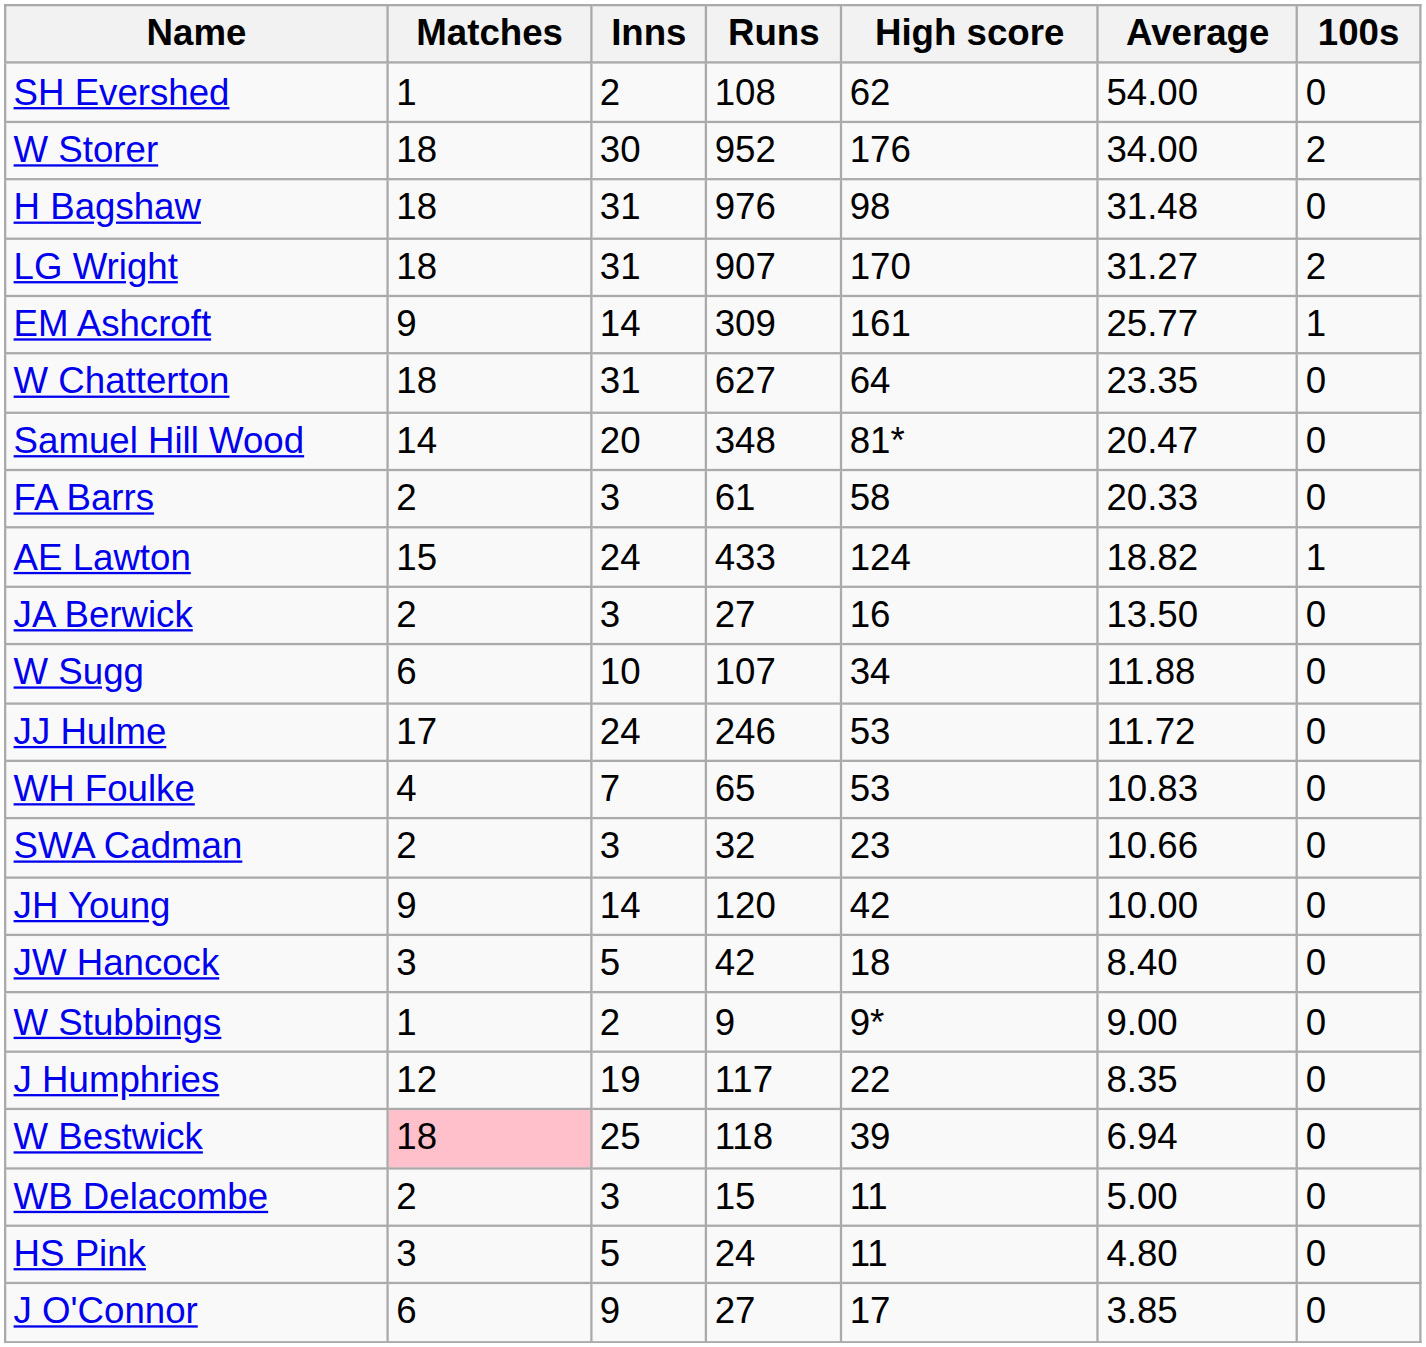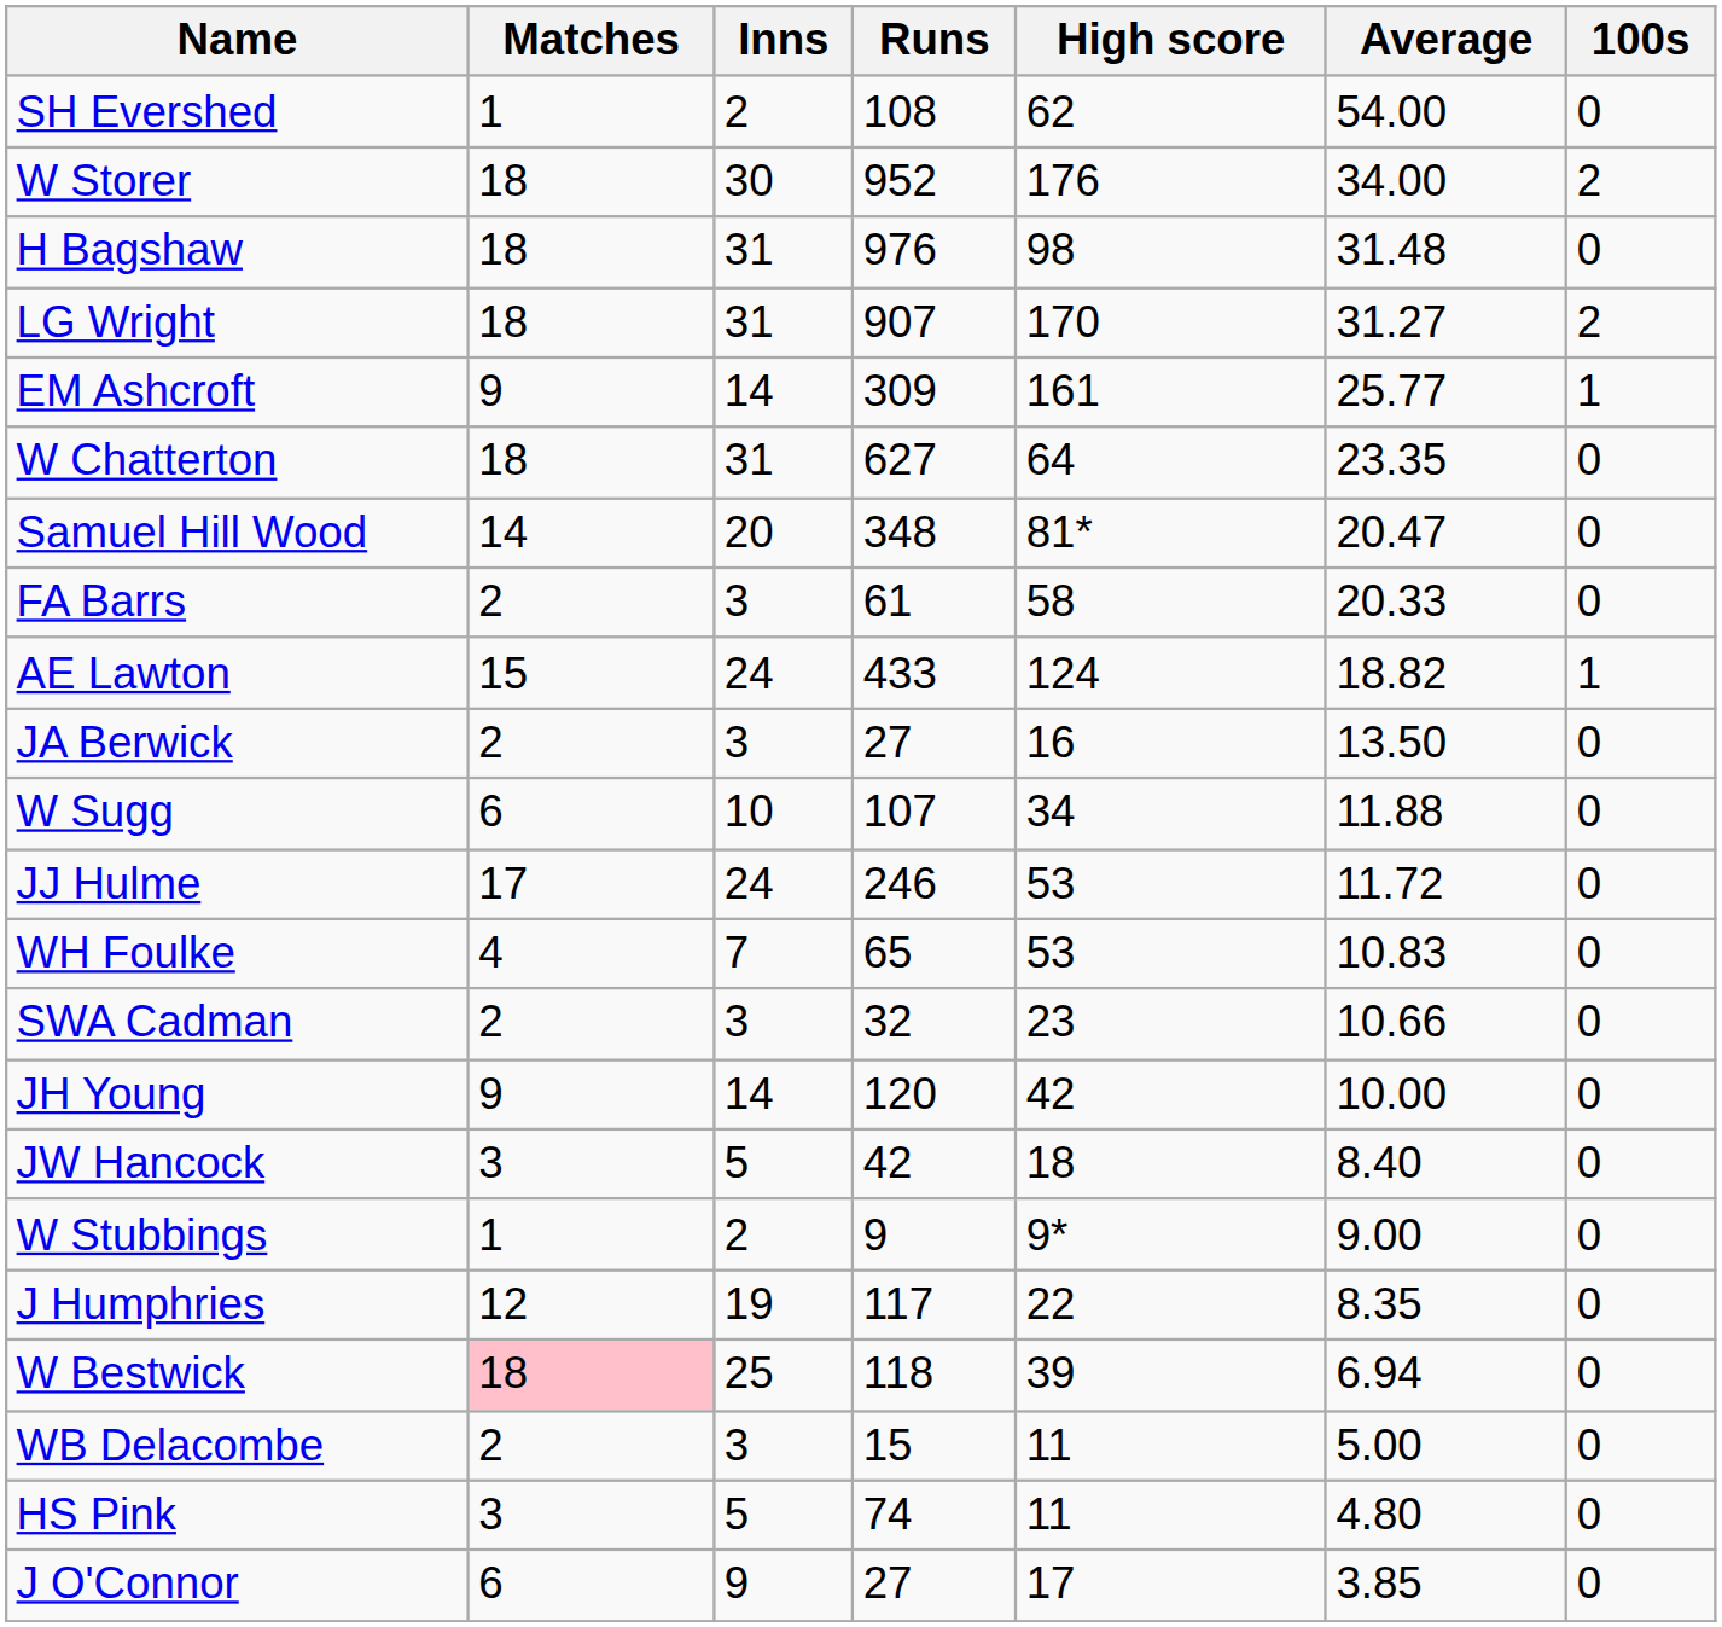 <table class="wikitable sortable" width="70%">
 <tr bgcolor="#efefef">
 <th>Name</th>
 <th>Matches</th>
 <th>Inns</th>
 <th>Runs</th>
 <th>High score</th>
 <th>Average</th>
 <th>100s</th>
 </tr>
 <tr>
 <td><a href='#'>SH Evershed</a></td>
 <td>1</td>
 <td>2</td>
 <td>108</td>
 <td>62</td>
 <td>54.00</td>
 <td>0</td>
 </tr>
 <tr>
 <td><a href='#'>W Storer</a></td>
 <td>18</td>
 <td>30</td>
 <td>952</td>
 <td>176</td>
 <td>34.00</td>
 <td>2</td>
 </tr>
 <tr>
 <td><a href='#'>H Bagshaw</a></td>
 <td>18</td>
 <td>31</td>
 <td>976</td>
 <td>98</td>
 <td>31.48</td>
 <td>0</td>
 </tr>
 <tr>
 <td><a href='#'>LG Wright</a></td>
 <td>18</td>
 <td>31</td>
 <td>907</td>
 <td>170</td>
 <td>31.27</td>
 <td>2</td>
 </tr>
 <tr>
 <td><a href='#'>EM Ashcroft</a></td>
 <td>9</td>
 <td>14</td>
 <td>309</td>
 <td>161</td>
 <td>25.77</td>
 <td>1</td>
 </tr>
 <tr>
 <td><a href='#'>W Chatterton</a></td>
 <td>18</td>
 <td>31</td>
 <td>627</td>
 <td>64</td>
 <td>23.35</td>
 <td>0</td>
 </tr>
 <tr>
 <td><a href='#'>Samuel Hill Wood</a></td>
 <td>14</td>
 <td>20</td>
 <td>348</td>
 <td>81*</td>
 <td>20.47</td>
 <td>0</td>
 </tr>
 <tr>
 <td><a href='#'>FA Barrs</a></td>
 <td>2</td>
 <td>3</td>
 <td>61</td>
 <td>58</td>
 <td>20.33</td>
 <td>0</td>
 </tr>
 <tr>
 <td><a href='#'>AE Lawton</a></td>
 <td>15</td>
 <td>24</td>
 <td>433</td>
 <td>124</td>
 <td>18.82</td>
 <td>1</td>
 </tr>
 <tr>
 <td><a href='#'>JA Berwick</a></td>
 <td>2</td>
 <td>3</td>
 <td>27</td>
 <td>16</td>
 <td>13.50</td>
 <td>0</td>
 </tr>
 <tr>
 <td><a href='#'>W Sugg</a></td>
 <td>6</td>
 <td>10</td>
 <td>107</td>
 <td>34</td>
 <td>11.88</td>
 <td>0</td>
 </tr>
 <tr>
 <td><a href='#'>JJ Hulme</a></td>
 <td>17</td>
 <td>24</td>
 <td>246</td>
 <td>53</td>
 <td>11.72</td>
 <td>0</td>
 </tr>
 <tr>
 <td><a href='#'>WH Foulke</a></td>
 <td>4</td>
 <td>7</td>
 <td>65</td>
 <td>53</td>
 <td>10.83</td>
 <td>0</td>
 </tr>
 <tr>
 <td><a href='#'>SWA Cadman</a></td>
 <td>2</td>
 <td>3</td>
 <td>32</td>
 <td>23</td>
 <td>10.66</td>
 <td>0</td>
 </tr>
 <tr>
 <td><a href='#'>JH Young</a></td>
 <td>9</td>
 <td>14</td>
 <td>120</td>
 <td>42</td>
 <td>10.00</td>
 <td>0</td>
 </tr>
 <tr>
 <td><a href='#'>JW Hancock</a></td>
 <td>3</td>
 <td>5</td>
 <td>42</td>
 <td>18</td>
 <td>8.40</td>
 <td>0</td>
 </tr>
 <tr>
 <td><a href='#'>W Stubbings</a></td>
 <td>1</td>
 <td>2</td>
 <td>9</td>
 <td>9*</td>
 <td>9.00</td>
 <td>0</td>
 </tr>
 <tr>
 <td><a href='#'>J Humphries</a></td>
 <td>12</td>
 <td>19</td>
 <td>117</td>
 <td>22</td>
 <td>8.35</td>
 <td>0</td>
 </tr>
 <tr>
 <td><a href='#'>W Bestwick</a></td>
 <td style="background: pink;">18</td>
 <td>25</td>
 <td>118</td>
 <td>39</td>
 <td>6.94</td>
 <td>0</td>
 </tr>
 <tr>
 <td><a href='#'>WB Delacombe</a></td>
 <td>2</td>
 <td>3</td>
 <td>15</td>
 <td>11</td>
 <td>5.00</td>
 <td>0</td>
 </tr>
 <tr>
 <td><a href='#'>HS Pink</a></td>
 <td>3</td>
 <td>5</td>
-<td>24</td>
+<td>74</td>
 <td>11</td>
 <td>4.80</td>
 <td>0</td>
 </tr>
 <tr>
 <td><a href='#'>J O'Connor</a></td>
 <td>6</td>
 <td>9</td>
 <td>27</td>
 <td>17</td>
 <td>3.85</td>
 <td>0  </td>
 </tr>
 <tr>
 </tr>
 </table>
